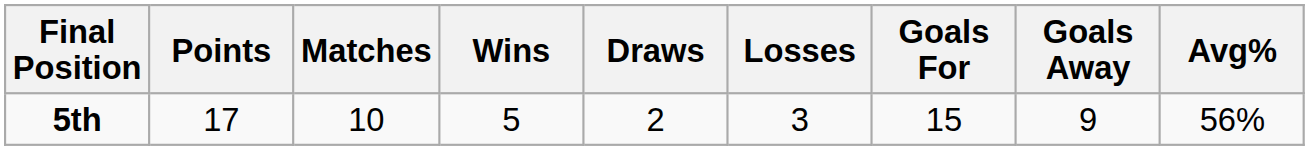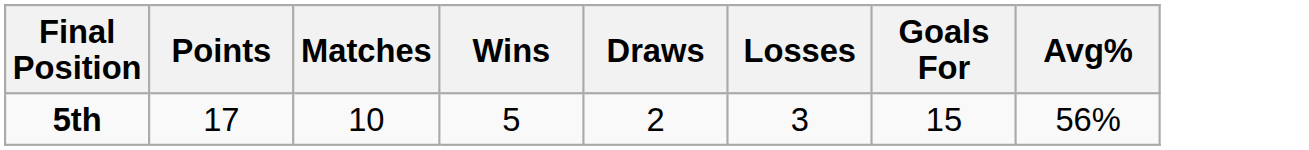 <table class="wikitable" style="font-size: 95%; text-align: center;">
 <tr>
 <th width=60>Final Position</th>
 <th width=60>Points</th>
 <th width=60>Matches</th>
 <th width=60>Wins</th>
 <th width=60>Draws</th>
 <th width=60>Losses</th>
 <th width=60>Goals For</th>
-<th width=60>Goals Away</th>
 <th width=60>Avg%</th>
 </tr>
 <tr>
 <td><strong>5th</strong></td>
 <td>17</td>
 <td>10</td>
 <td>5</td>
 <td>2</td>
 <td>3</td>
 <td>15</td>
-<td>9</td>
 <td>56%</td>
 </tr>
 </table>
